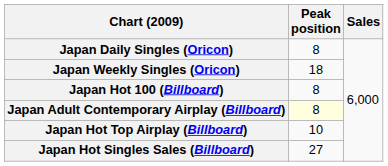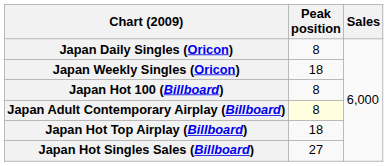 <table class="wikitable sortable plainrowheaders" style="text-align:center;">
 <tr>
 <th scope="col">Chart (2009)</th>
 <th scope="col">Peak<br>position</th>
 <th scope="col">Sales</th>
 </tr>
 <tr>
 <th scope="row">Japan Daily Singles (<a href='#'>Oricon</a>)</th>
 <td style="text-align:center;">8</td>
 <td rowspan="9" style="text-align:left;">6,000</td>
 </tr>
 <tr>
 <th scope="row">Japan Weekly Singles (<a href='#'>Oricon</a>)</th>
 <td style="text-align:center;">18</td>
 </tr>
 <tr>
 <th scope="row">Japan Hot 100 (<em><a href='#'>Billboard</a></em>)</th>
 <td style="text-align:center;">8</td>
 </tr>
 <tr>
 <th scope="row">Japan Adult Contemporary Airplay (<em><a href='#'>Billboard</a></em>)</th>
 <td style="background: lightyellow; text-align:center;">8</td>
 </tr>
 <tr>
 <th scope="row">Japan Hot Top Airplay (<em><a href='#'>Billboard</a></em>)</th>
-<td style="text-align:center;">10</td>
+<td style="text-align:center;">18</td>
 </tr>
 <tr>
 <th scope="row">Japan Hot Singles Sales (<em><a href='#'>Billboard</a></em>)</th>
 <td style="text-align:center;">27</td>
 </tr>
 </table>
